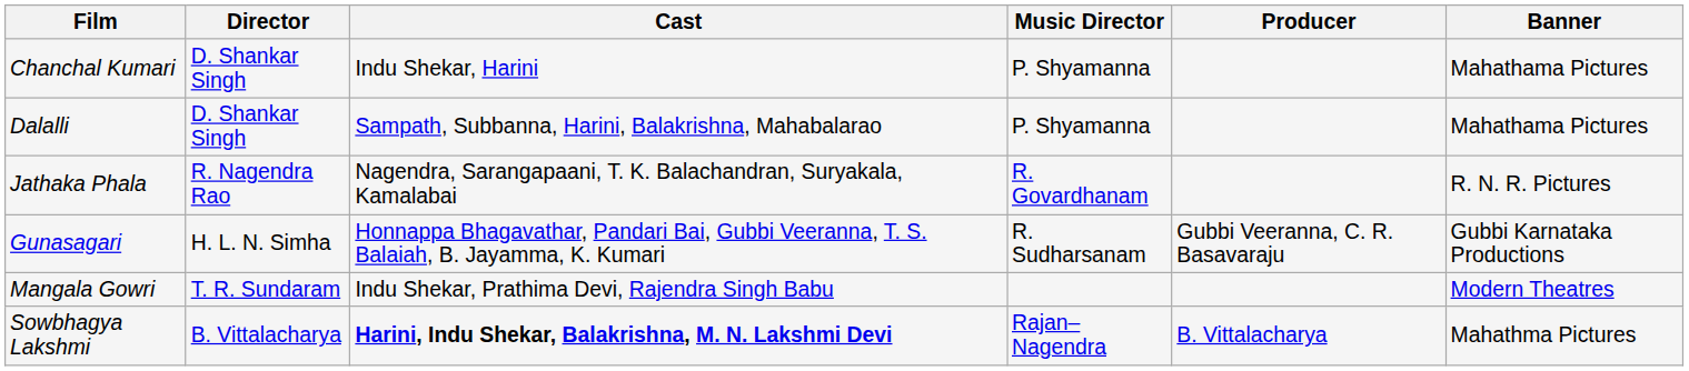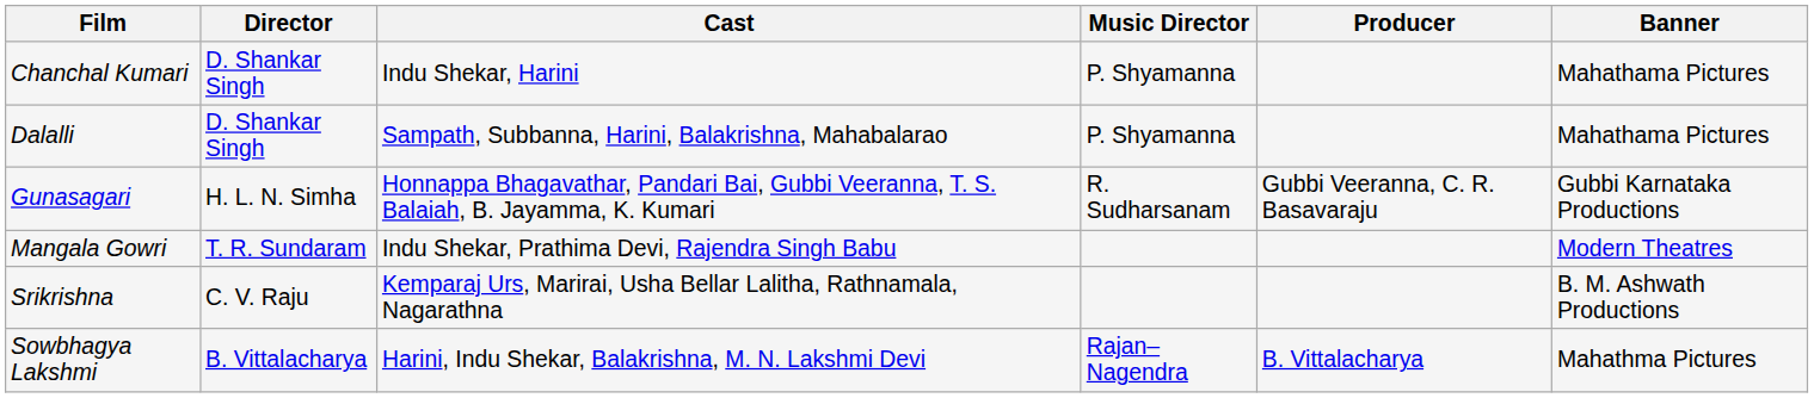 <table class="wikitable sortable" style="background:#f5f5f5;">
 <tr>
 <th>Film</th>
 <th>Director</th>
 <th>Cast</th>
 <th>Music Director</th>
 <th>Producer</th>
 <th>Banner</th>
 </tr>
 <tr>
 <td><em>Chanchal Kumari</em></td>
 <td><a href='#'>D. Shankar Singh</a></td>
 <td>Indu Shekar, <a href='#'>Harini</a></td>
 <td>P. Shyamanna</td>
 <td></td>
 <td>Mahathama Pictures</td>
 </tr>
 <tr>
 <td><em>Dalalli</em></td>
 <td><a href='#'>D. Shankar Singh</a></td>
 <td><a href='#'>Sampath</a>, Subbanna, <a href='#'>Harini</a>, <a href='#'>Balakrishna</a>, Mahabalarao</td>
 <td>P. Shyamanna</td>
 <td></td>
 <td>Mahathama Pictures</td>
 </tr>
 <tr>
-<td><em>Jathaka Phala</em></td>
-<td><a href='#'>R. Nagendra Rao</a></td>
-<td>Nagendra, Sarangapaani, T. K. Balachandran, Suryakala, Kamalabai</td>
-<td><a href='#'>R. Govardhanam</a></td>
-<td></td>
-<td>R. N. R. Pictures</td>
-</tr>
-<tr>
 <td><em><a href='#'>Gunasagari</a></em></td>
 <td>H. L. N. Simha</td>
 <td><a href='#'>Honnappa Bhagavathar</a>, <a href='#'>Pandari Bai</a>, <a href='#'>Gubbi Veeranna</a>, <a href='#'>T. S. Balaiah</a>, B. Jayamma, K. Kumari</td>
 <td>R. Sudharsanam</td>
 <td>Gubbi Veeranna, C. R. Basavaraju</td>
 <td>Gubbi Karnataka Productions</td>
 </tr>
 <tr>
 <td><em>Mangala Gowri</em></td>
 <td><a href='#'>T. R. Sundaram</a></td>
 <td>Indu Shekar, Prathima Devi, <a href='#'>Rajendra Singh Babu</a></td>
 <td></td>
 <td></td>
 <td><a href='#'>Modern Theatres</a></td>
 </tr>
 <tr>
+<td><em>Srikrishna</em></td>
+<td>C. V. Raju</td>
+<td><a href='#'>Kemparaj Urs</a>, Marirai, Usha Bellar Lalitha, Rathnamala, Nagarathna</td>
+<td></td>
+<td></td>
+<td>B. M. Ashwath Productions</td>
+</tr>
+<tr>
 <td><em>Sowbhagya Lakshmi</em></td>
 <td><a href='#'>B. Vittalacharya</a></td>
-<td><strong><a href='#'>Harini</a>, Indu Shekar, <a href='#'>Balakrishna</a>, <a href='#'>M. N. Lakshmi Devi</a></strong></td>
+<td><a href='#'>Harini</a>, Indu Shekar, <a href='#'>Balakrishna</a>, <a href='#'>M. N. Lakshmi Devi</a></td>
 <td><a href='#'>Rajan–Nagendra</a></td>
 <td><a href='#'>B. Vittalacharya</a></td>
 <td>Mahathma Pictures</td>
 </tr>
 </table>
